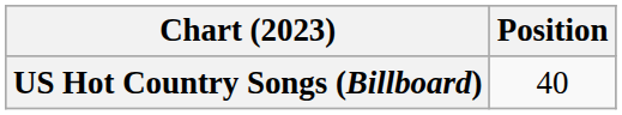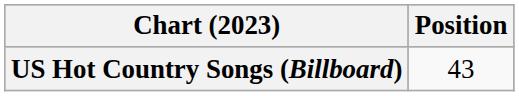 <table class="wikitable sortable plainrowheaders" style="text-align:center">
 <tr>
 <th scope="col">Chart (2023)</th>
 <th scope="col">Position</th>
 </tr>
 <tr>
 <th scope="row">US Hot Country Songs (<em>Billboard</em>)</th>
-<td>40</td>
+<td>43</td>
 </tr>
 </table>
